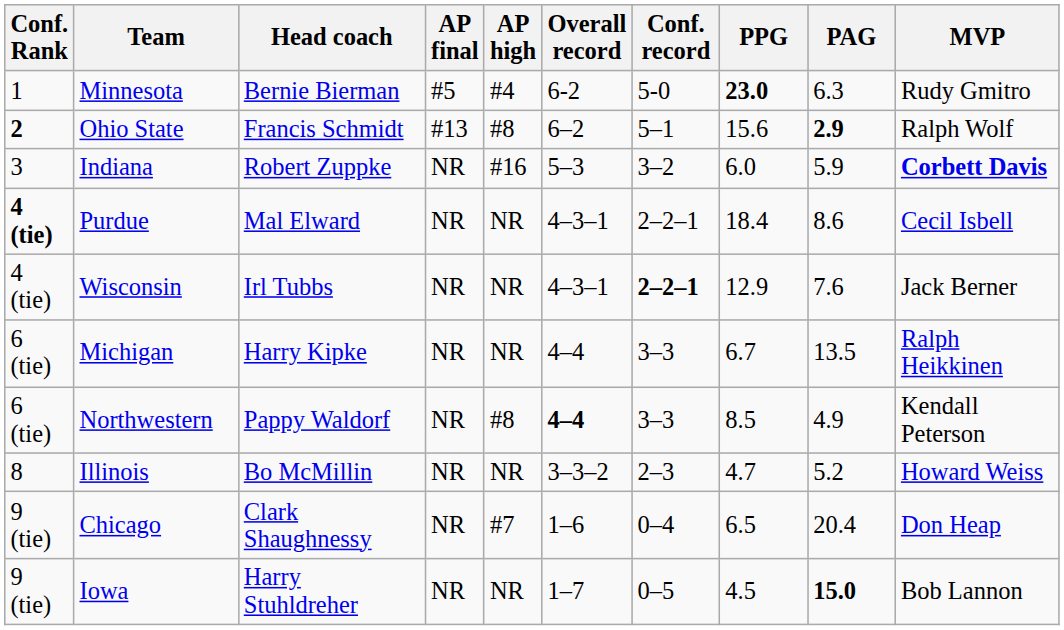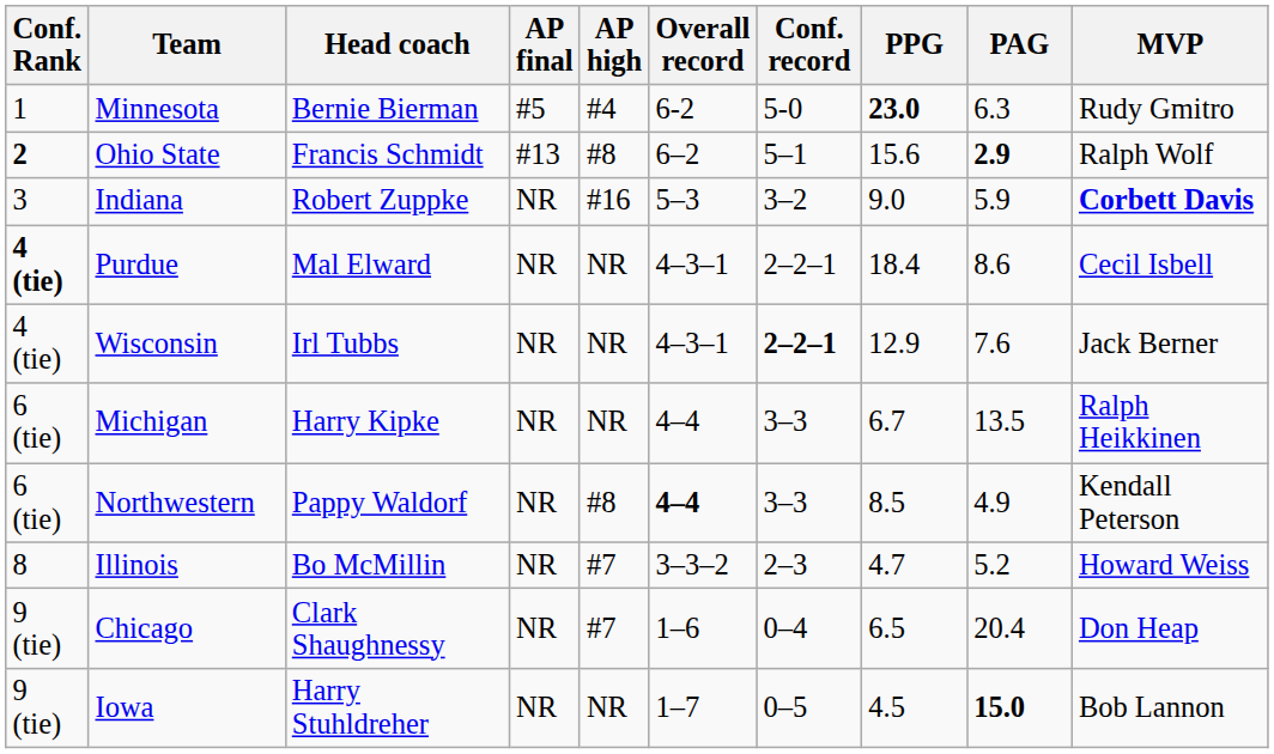 <table class="sortable wikitable">
 <tr>
 <th width="25">Conf. Rank</th>
 <th width="100">Team</th>
 <th width="115">Head coach</th>
 <th width="25">AP final</th>
 <th width="25">AP high</th>
 <th width="50">Overall record</th>
 <th width="50">Conf. record</th>
 <th width="50">PPG</th>
 <th width="50">PAG</th>
 <th width="100">MVP</th>
 </tr>
 <tr align="left" bgcolor="">
 <td>1</td>
 <td><a href='#'>Minnesota</a></td>
 <td><a href='#'>Bernie Bierman</a></td>
 <td>#5</td>
 <td>#4</td>
 <td>6-2</td>
 <td>5-0</td>
 <td><strong>23.0</strong></td>
 <td>6.3</td>
 <td>Rudy Gmitro</td>
 </tr>
 <tr align="left" bgcolor="">
 <td><strong>2</strong></td>
 <td><a href='#'>Ohio State</a></td>
 <td><a href='#'>Francis Schmidt</a></td>
 <td>#13</td>
 <td>#8</td>
 <td>6–2</td>
 <td>5–1</td>
 <td>15.6</td>
 <td><strong>2.9</strong></td>
 <td>Ralph Wolf</td>
 </tr>
 <tr align="left" bgcolor="">
 <td>3</td>
 <td><a href='#'>Indiana</a></td>
 <td><a href='#'>Robert Zuppke</a></td>
 <td>NR</td>
 <td>#16</td>
 <td>5–3</td>
 <td>3–2</td>
-<td>6.0</td>
+<td>9.0</td>
 <td>5.9</td>
 <td><strong><a href='#'>Corbett Davis</a></strong></td>
 </tr>
 <tr align="left" bgcolor="">
 <td><strong>4 (tie)</strong></td>
 <td><a href='#'>Purdue</a></td>
 <td><a href='#'>Mal Elward</a></td>
 <td>NR</td>
 <td>NR</td>
 <td>4–3–1</td>
 <td>2–2–1</td>
 <td>18.4</td>
 <td>8.6</td>
 <td><a href='#'>Cecil Isbell</a></td>
 </tr>
 <tr align="left" bgcolor="">
 <td>4 (tie)</td>
 <td><a href='#'>Wisconsin</a></td>
 <td><a href='#'>Irl Tubbs</a></td>
 <td>NR</td>
 <td>NR</td>
 <td>4–3–1</td>
 <td><strong>2–2–1</strong></td>
 <td>12.9</td>
 <td>7.6</td>
 <td>Jack Berner</td>
 </tr>
 <tr align="left" bgcolor="">
 <td>6 (tie)</td>
 <td><a href='#'>Michigan</a></td>
 <td><a href='#'>Harry Kipke</a></td>
 <td>NR</td>
 <td>NR</td>
 <td>4–4</td>
 <td>3–3</td>
 <td>6.7</td>
 <td>13.5</td>
 <td><a href='#'>Ralph Heikkinen</a></td>
 </tr>
 <tr align="left" bgcolor="">
 <td>6 (tie)</td>
 <td><a href='#'>Northwestern</a></td>
 <td><a href='#'>Pappy Waldorf</a></td>
 <td>NR</td>
 <td>#8</td>
 <td><strong>4–4</strong></td>
 <td>3–3</td>
 <td>8.5</td>
 <td>4.9</td>
 <td>Kendall Peterson</td>
 </tr>
 <tr align="left" bgcolor="">
 <td>8</td>
 <td><a href='#'>Illinois</a></td>
 <td><a href='#'>Bo McMillin</a></td>
 <td>NR</td>
-<td>NR</td>
+<td>#7</td>
 <td>3–3–2</td>
 <td>2–3</td>
 <td>4.7</td>
 <td>5.2</td>
 <td><a href='#'>Howard Weiss</a></td>
 </tr>
 <tr align="left" bgcolor="">
 <td>9 (tie)</td>
 <td><a href='#'>Chicago</a></td>
 <td><a href='#'>Clark Shaughnessy</a></td>
 <td>NR</td>
 <td>#7</td>
 <td>1–6</td>
 <td>0–4</td>
 <td>6.5</td>
 <td>20.4</td>
 <td><a href='#'>Don Heap</a></td>
 </tr>
 <tr align="left" bgcolor="">
 <td>9 (tie)</td>
 <td><a href='#'>Iowa</a></td>
 <td><a href='#'>Harry Stuhldreher</a></td>
 <td>NR</td>
 <td>NR</td>
 <td>1–7</td>
 <td>0–5</td>
 <td>4.5</td>
 <td><strong>15.0</strong></td>
 <td>Bob Lannon</td>
 </tr>
 </table>
